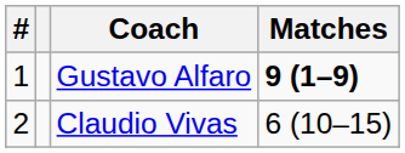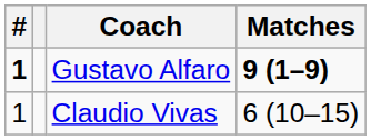 <table class="wikitable">
 <tr>
 <th>#</th>
 <th></th>
 <th>Coach</th>
 <th>Matches</th>
 </tr>
 <tr>
-<td>1</td>
+<td><strong>1</strong></td>
 <td></td>
 <td><a href='#'>Gustavo Alfaro</a></td>
 <td><strong>9 (1–9)</strong></td>
 </tr>
 <tr>
-<td>2</td>
+<td>1</td>
 <td></td>
 <td><a href='#'>Claudio Vivas</a></td>
 <td>6 (10–15)</td>
 </tr>
 </table>
